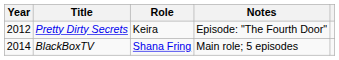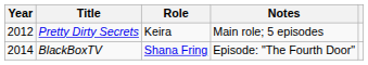 <table class="wikitable sortable">
 <tr>
 <th>Year</th>
 <th>Title</th>
 <th>Role</th>
 <th class="unsortable">Notes</th>
 <th></th>
 </tr>
 <tr>
 <td>2012</td>
 <td><em><a href='#'>Pretty Dirty Secrets</a></em></td>
 <td>Keira</td>
-<td>Episode: "The Fourth Door"</td>
+<td>Main role; 5 episodes</td>
 <td></td>
 </tr>
 <tr>
 <td>2014</td>
 <td><em>BlackBoxTV</em></td>
 <td><a href='#'>Shana Fring</a></td>
-<td>Main role; 5 episodes</td>
+<td>Episode: "The Fourth Door"</td>
 <td></td>
 </tr>
 </table>
